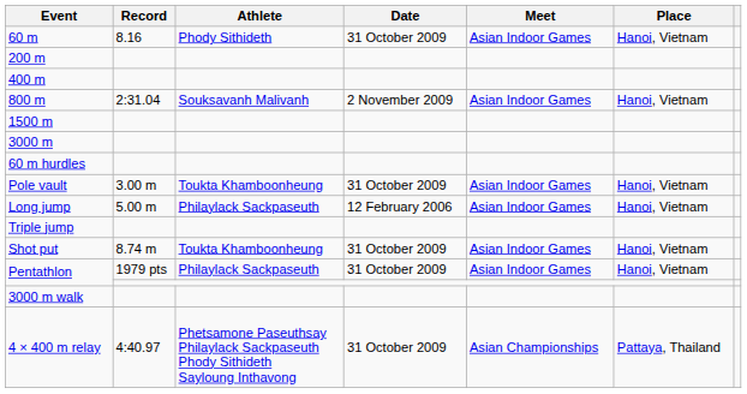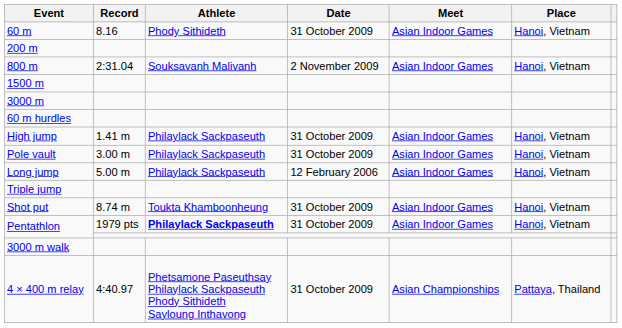 <table class="wikitable" style="font-size:95%; width: 95%;">
 <tr>
 <th>Event</th>
 <th>Record</th>
 <th>Athlete</th>
 <th>Date</th>
 <th>Meet</th>
 <th>Place</th>
 <th></th>
 </tr>
 <tr>
 <td><a href='#'>60 m</a></td>
 <td>8.16</td>
 <td><a href='#'>Phody Sithideth</a></td>
 <td>31 October 2009</td>
 <td><a href='#'>Asian Indoor Games</a></td>
 <td><a href='#'>Hanoi</a>, Vietnam</td>
 <td></td>
 </tr>
 <tr>
 <td><a href='#'>200 m</a></td>
-<td></td>
-<td></td>
-<td></td>
-<td></td>
-<td></td>
-<td></td>
-</tr>
-<tr>
-<td><a href='#'>400 m</a></td>
 <td></td>
 <td></td>
 <td></td>
 <td></td>
 <td></td>
 <td></td>
 </tr>
 <tr>
 <td><a href='#'>800 m</a></td>
 <td>2:31.04</td>
 <td><a href='#'>Souksavanh Malivanh</a></td>
 <td>2 November 2009</td>
 <td><a href='#'>Asian Indoor Games</a></td>
 <td><a href='#'>Hanoi</a>, Vietnam</td>
 <td></td>
 </tr>
 <tr>
 <td><a href='#'>1500 m</a></td>
 <td></td>
 <td></td>
 <td></td>
 <td></td>
 <td></td>
 <td></td>
 </tr>
 <tr>
 <td><a href='#'>3000 m</a></td>
 <td></td>
 <td></td>
 <td></td>
 <td></td>
 <td></td>
 <td></td>
 </tr>
 <tr>
 <td><a href='#'>60 m hurdles</a></td>
 <td></td>
 <td></td>
 <td></td>
 <td></td>
 <td></td>
 <td></td>
 </tr>
 <tr>
+<td><a href='#'>High jump</a></td>
+<td>1.41 m</td>
+<td><a href='#'>Philaylack Sackpaseuth</a></td>
+<td>31 October 2009</td>
+<td><a href='#'>Asian Indoor Games</a></td>
+<td><a href='#'>Hanoi</a>, Vietnam</td>
+<td></td>
+</tr>
+<tr>
 <td><a href='#'>Pole vault</a></td>
 <td>3.00 m</td>
-<td><a href='#'>Toukta Khamboonheung</a></td>
+<td><a href='#'>Philaylack Sackpaseuth</a></td>
 <td>31 October 2009</td>
 <td><a href='#'>Asian Indoor Games</a></td>
 <td><a href='#'>Hanoi</a>, Vietnam</td>
 <td></td>
 </tr>
 <tr>
 <td><a href='#'>Long jump</a></td>
 <td>5.00 m</td>
 <td><a href='#'>Philaylack Sackpaseuth</a></td>
 <td>12 February 2006</td>
 <td><a href='#'>Asian Indoor Games</a></td>
 <td><a href='#'>Hanoi</a>, Vietnam</td>
 <td></td>
 </tr>
 <tr>
 <td><a href='#'>Triple jump</a></td>
 <td></td>
 <td></td>
 <td></td>
 <td></td>
 <td></td>
 <td></td>
 </tr>
 <tr>
 <td><a href='#'>Shot put</a></td>
 <td>8.74 m</td>
 <td><a href='#'>Toukta Khamboonheung</a></td>
 <td>31 October 2009</td>
 <td><a href='#'>Asian Indoor Games</a></td>
 <td><a href='#'>Hanoi</a>, Vietnam</td>
 <td></td>
 </tr>
 <tr>
 <td rowspan=2><a href='#'>Pentathlon</a></td>
 <td>1979 pts</td>
-<td><a href='#'>Philaylack Sackpaseuth</a></td>
+<td><strong><a href='#'>Philaylack Sackpaseuth</a></strong></td>
 <td>31 October 2009</td>
 <td><a href='#'>Asian Indoor Games</a></td>
 <td><a href='#'>Hanoi</a>, Vietnam</td>
 <td></td>
 </tr>
 <tr>
 <td colspan=5></td>
 <td></td>
 </tr>
 <tr>
 <td><a href='#'>3000 m walk</a></td>
 <td></td>
 <td></td>
 <td></td>
 <td></td>
 <td></td>
 <td></td>
 </tr>
 <tr>
 <td><a href='#'>4 × 400 m relay</a></td>
 <td>4:40.97</td>
 <td><br><a href='#'>Phetsamone Paseuthsay</a><br><a href='#'>Philaylack Sackpaseuth</a><br><a href='#'>Phody Sithideth</a><br><a href='#'>Sayloung Inthavong</a></td>
 <td>31 October 2009</td>
 <td><a href='#'>Asian Championships</a></td>
 <td><a href='#'>Pattaya</a>, Thailand</td>
 <td></td>
 </tr>
 </table>
